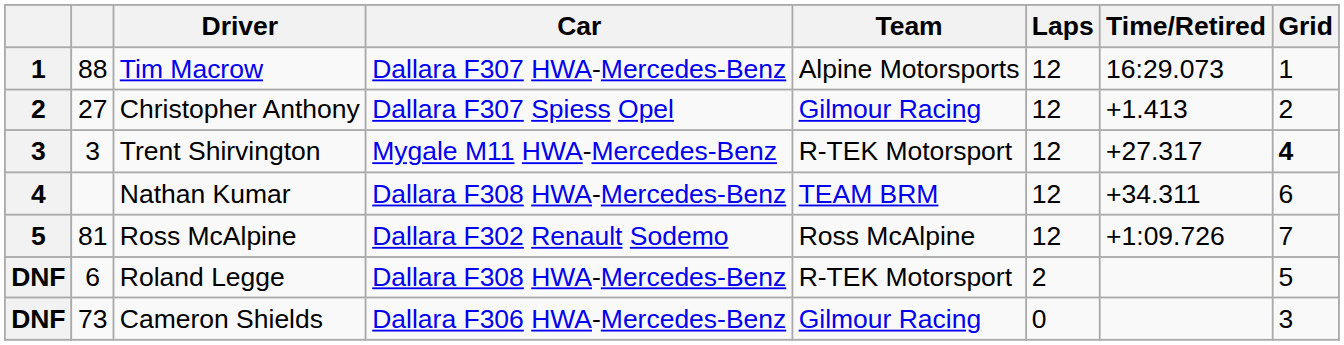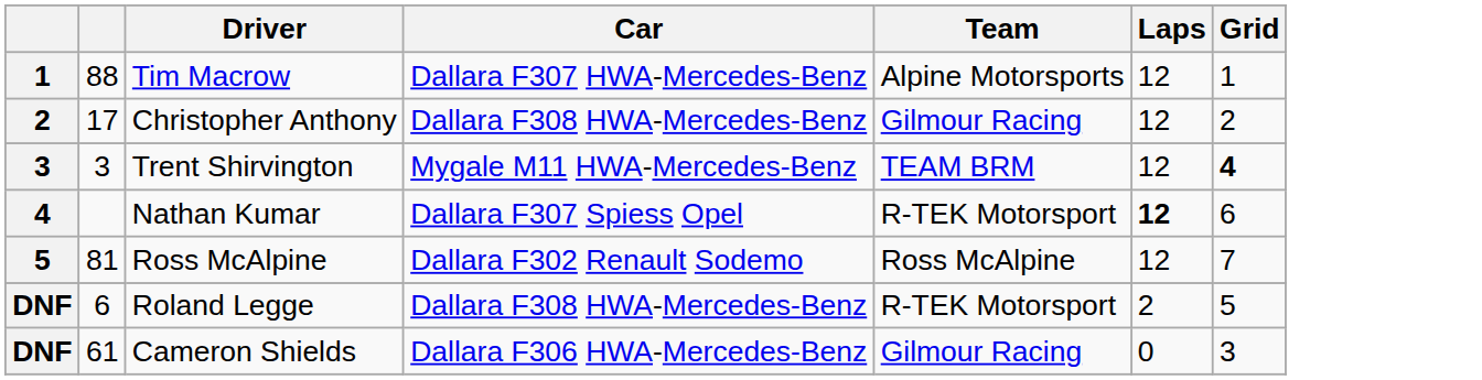 <table class="wikitable" style="font-size: 90%">
 <tr>
 <th></th>
 <th></th>
 <th>Driver</th>
 <th>Car</th>
 <th>Team</th>
 <th>Laps</th>
-<th>Time/Retired</th>
 <th>Grid</th>
 </tr>
 <tr>
 <th>1</th>
 <td align="center">88</td>
 <td> <a href='#'>Tim Macrow</a></td>
 <td><a href='#'>Dallara F307</a> <a href='#'>HWA</a>-<a href='#'>Mercedes-Benz</a></td>
 <td>Alpine Motorsports</td>
 <td>12</td>
-<td>16:29.073</td>
 <td>1</td>
 </tr>
 <tr>
 <th>2</th>
-<td align="center">27</td>
+<td align="center">17</td>
 <td> Christopher Anthony</td>
-<td><a href='#'>Dallara F307</a> <a href='#'>Spiess</a> <a href='#'>Opel</a></td>
+<td><a href='#'>Dallara F308</a> <a href='#'>HWA</a>-<a href='#'>Mercedes-Benz</a></td>
 <td><a href='#'>Gilmour Racing</a></td>
 <td>12</td>
-<td>+1.413</td>
 <td>2</td>
 </tr>
 <tr>
 <th>3</th>
 <td align="center">3</td>
 <td> Trent Shirvington</td>
 <td><a href='#'>Mygale M11</a> <a href='#'>HWA</a>-<a href='#'>Mercedes-Benz</a></td>
-<td>R-TEK Motorsport</td>
+<td><a href='#'>TEAM BRM</a></td>
 <td>12</td>
-<td>+27.317</td>
 <td><strong>4</strong></td>
 </tr>
 <tr>
 <th>4</th>
 <td align="center"></td>
 <td> Nathan Kumar</td>
-<td><a href='#'>Dallara F308</a> <a href='#'>HWA</a>-<a href='#'>Mercedes-Benz</a></td>
-<td><a href='#'>TEAM BRM</a></td>
-<td>12</td>
-<td>+34.311</td>
+<td><a href='#'>Dallara F307</a> <a href='#'>Spiess</a> <a href='#'>Opel</a></td>
+<td>R-TEK Motorsport</td>
+<td><strong>12</strong></td>
 <td>6</td>
 </tr>
 <tr>
 <th>5</th>
 <td align="center">81</td>
 <td> Ross McAlpine</td>
 <td><a href='#'>Dallara F302</a> <a href='#'>Renault</a> <a href='#'>Sodemo</a></td>
 <td>Ross McAlpine</td>
 <td>12</td>
-<td>+1:09.726</td>
 <td>7</td>
 </tr>
 <tr>
 <th>DNF</th>
 <td align="center">6</td>
 <td> Roland Legge</td>
 <td><a href='#'>Dallara F308</a> <a href='#'>HWA</a>-<a href='#'>Mercedes-Benz</a></td>
 <td>R-TEK Motorsport</td>
 <td>2</td>
-<td></td>
 <td>5</td>
 </tr>
 <tr>
 <th>DNF</th>
-<td align="center">73</td>
+<td align="center">61</td>
 <td> Cameron Shields</td>
 <td><a href='#'>Dallara F306</a> <a href='#'>HWA</a>-<a href='#'>Mercedes-Benz</a></td>
 <td><a href='#'>Gilmour Racing</a></td>
 <td>0</td>
-<td></td>
 <td>3</td>
 </tr>
 </table>
